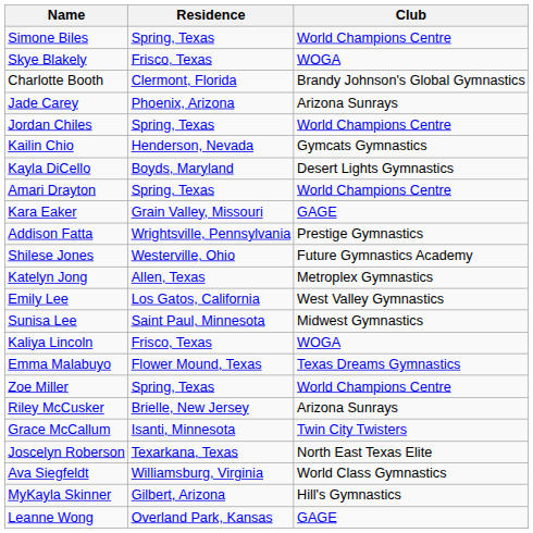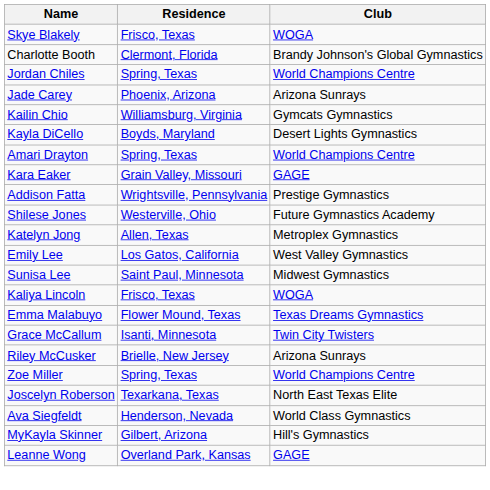 <table class="wikitable sortable">
 <tr>
 <th>Name</th>
 <th>Residence</th>
 <th>Club</th>
-</tr>
-<tr>
-<td><a href='#'>Simone Biles</a></td>
-<td><a href='#'>Spring, Texas</a></td>
-<td><a href='#'>World Champions Centre</a></td>
 </tr>
 <tr>
 <td><a href='#'>Skye Blakely</a></td>
 <td><a href='#'>Frisco, Texas</a></td>
 <td><a href='#'>WOGA</a></td>
 </tr>
 <tr>
 <td>Charlotte Booth</td>
 <td><a href='#'>Clermont, Florida</a></td>
 <td>Brandy Johnson's Global Gymnastics</td>
 </tr>
 <tr>
+<td><a href='#'>Jordan Chiles</a></td>
+<td><a href='#'>Spring, Texas</a></td>
+<td><a href='#'>World Champions Centre</a></td>
+</tr>
+<tr>
 <td><a href='#'>Jade Carey</a></td>
 <td><a href='#'>Phoenix, Arizona</a></td>
 <td>Arizona Sunrays</td>
 </tr>
 <tr>
-<td><a href='#'>Jordan Chiles</a></td>
-<td><a href='#'>Spring, Texas</a></td>
-<td><a href='#'>World Champions Centre</a></td>
-</tr>
-<tr>
 <td><a href='#'>Kailin Chio</a></td>
-<td><a href='#'>Henderson, Nevada</a></td>
+<td><a href='#'>Williamsburg, Virginia</a></td>
 <td>Gymcats Gymnastics</td>
 </tr>
 <tr>
 <td><a href='#'>Kayla DiCello</a></td>
 <td><a href='#'>Boyds, Maryland</a></td>
 <td>Desert Lights Gymnastics</td>
 </tr>
 <tr>
 <td><a href='#'>Amari Drayton</a></td>
 <td><a href='#'>Spring, Texas</a></td>
 <td><a href='#'>World Champions Centre</a></td>
 </tr>
 <tr>
 <td><a href='#'>Kara Eaker</a></td>
 <td><a href='#'>Grain Valley, Missouri</a></td>
 <td><a href='#'>GAGE</a></td>
 </tr>
 <tr>
 <td><a href='#'>Addison Fatta</a></td>
 <td><a href='#'>Wrightsville, Pennsylvania</a></td>
 <td>Prestige Gymnastics</td>
 </tr>
 <tr>
 <td><a href='#'>Shilese Jones</a></td>
 <td><a href='#'>Westerville, Ohio</a></td>
 <td>Future Gymnastics Academy</td>
 </tr>
 <tr>
 <td><a href='#'>Katelyn Jong</a></td>
 <td><a href='#'>Allen, Texas</a></td>
 <td>Metroplex Gymnastics</td>
 </tr>
 <tr>
 <td><a href='#'>Emily Lee</a></td>
 <td><a href='#'>Los Gatos, California</a></td>
 <td>West Valley Gymnastics</td>
 </tr>
 <tr>
 <td><a href='#'>Sunisa Lee</a></td>
 <td><a href='#'>Saint Paul, Minnesota</a></td>
 <td>Midwest Gymnastics</td>
 </tr>
 <tr>
 <td><a href='#'>Kaliya Lincoln</a></td>
 <td><a href='#'>Frisco, Texas</a></td>
 <td><a href='#'>WOGA</a></td>
 </tr>
 <tr>
 <td><a href='#'>Emma Malabuyo</a></td>
 <td><a href='#'>Flower Mound, Texas</a></td>
 <td><a href='#'>Texas Dreams Gymnastics</a></td>
 </tr>
 <tr>
-<td><a href='#'>Zoe Miller</a></td>
-<td><a href='#'>Spring, Texas</a></td>
-<td><a href='#'>World Champions Centre</a></td>
+<td><a href='#'>Grace McCallum</a></td>
+<td><a href='#'>Isanti, Minnesota</a></td>
+<td><a href='#'>Twin City Twisters</a></td>
 </tr>
 <tr>
 <td><a href='#'>Riley McCusker</a></td>
 <td><a href='#'>Brielle, New Jersey</a></td>
 <td>Arizona Sunrays</td>
 </tr>
 <tr>
-<td><a href='#'>Grace McCallum</a></td>
-<td><a href='#'>Isanti, Minnesota</a></td>
-<td><a href='#'>Twin City Twisters</a></td>
+<td><a href='#'>Zoe Miller</a></td>
+<td><a href='#'>Spring, Texas</a></td>
+<td><a href='#'>World Champions Centre</a></td>
 </tr>
 <tr>
 <td><a href='#'>Joscelyn Roberson</a></td>
 <td><a href='#'>Texarkana, Texas</a></td>
 <td>North East Texas Elite</td>
 </tr>
 <tr>
 <td><a href='#'>Ava Siegfeldt</a></td>
-<td><a href='#'>Williamsburg, Virginia</a></td>
+<td><a href='#'>Henderson, Nevada</a></td>
 <td>World Class Gymnastics</td>
 </tr>
 <tr>
 <td><a href='#'>MyKayla Skinner</a></td>
 <td><a href='#'>Gilbert, Arizona</a></td>
 <td>Hill's Gymnastics</td>
 </tr>
 <tr>
 <td><a href='#'>Leanne Wong</a></td>
 <td><a href='#'>Overland Park, Kansas</a></td>
 <td><a href='#'>GAGE</a></td>
 </tr>
 </table>
